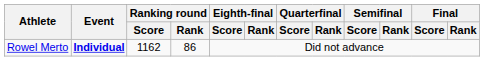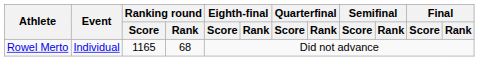 <table class="wikitable" style="font-size:90%">
 <tr>
 <th rowspan="2">Athlete</th>
 <th rowspan="2">Event</th>
 <th colspan="2">Ranking round</th>
 <th colspan="2">Eighth-final</th>
 <th colspan="2">Quarterfinal</th>
 <th colspan="2">Semifinal</th>
 <th colspan="2">Final</th>
 </tr>
 <tr>
 <th>Score</th>
 <th>Rank</th>
 <th>Score</th>
 <th>Rank</th>
 <th>Score</th>
 <th>Rank</th>
 <th>Score</th>
 <th>Rank</th>
 <th>Score</th>
 <th>Rank</th>
 </tr>
 <tr>
 <td><a href='#'>Rowel Merto</a></td>
-<td><strong><a href='#'>Individual</a></strong></td>
-<td align=center>1162</td>
-<td align=center>86</td>
+<td><a href='#'>Individual</a></td>
+<td align=center>1165</td>
+<td align=center>68</td>
 <td colspan=8 align=center>Did not advance</td>
 </tr>
 </table>
